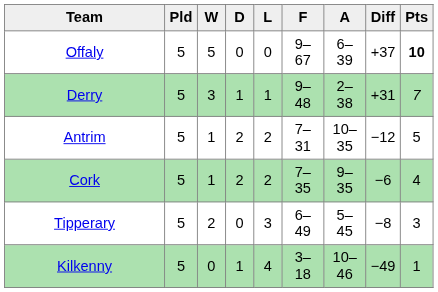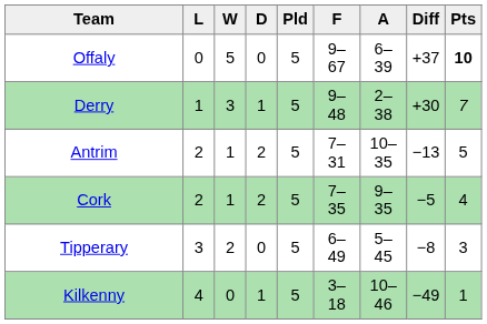 <table style=border-collapse:collapse border=1 cellspacing=0 cellpadding=5>
 <tr align=center bgcolor=#efefef>
 <th width=165>Team</th>
-<th width=20>Pld</th>
+<th width=20>L</th>
 <th width=20>W</th>
 <th width=20>D</th>
-<th width=20>L</th>
+<th width=20>Pld</th>
 <th width=35>F</th>
 <th width=35>A</th>
 <th width=20>Diff</th>
 <th width=20>Pts</th>
 </tr>
 <tr align=center style="background:#FFFFFF;">
 <td><a href='#'>Offaly</a></td>
-<td>5</td>
+<td>0</td>
 <td>5</td>
 <td>0</td>
-<td>0</td>
+<td>5</td>
 <td>9–67</td>
 <td>6–39</td>
 <td>+37</td>
 <td><strong>10</strong></td>
 </tr>
 <tr align=center style="background:#ACE1AF;">
 <td><a href='#'>Derry</a></td>
-<td>5</td>
+<td>1</td>
 <td>3</td>
 <td>1</td>
-<td>1</td>
+<td>5</td>
 <td>9–48</td>
 <td>2–38</td>
-<td>+31</td>
+<td>+30</td>
 <td><em>7<strong></td>
 </tr>
 <tr align=center style="background:#FFFFFF;">
 <td><a href='#'>Antrim</a></td>
-<td>5</td>
+<td>2</td>
 <td>1</td>
 <td>2</td>
-<td>2</td>
+<td>5</td>
 <td>7–31</td>
 <td>10–35</td>
-<td>−12</td>
+<td>−13</td>
 <td></strong>5<strong></td>
 </tr>
 <tr align=center style="background:#ACE1AF;">
 <td><a href='#'>Cork</a></td>
-<td>5</td>
+<td>2</td>
 <td>1</td>
 <td>2</td>
-<td>2</td>
+<td>5</td>
 <td>7–35</td>
 <td>9–35</td>
-<td>−6</td>
+<td>−5</td>
 <td></strong>4<strong></td>
 </tr>
 <tr align=center style="background:#FFFFFF;">
 <td><a href='#'>Tipperary</a></td>
-<td>5</td>
+<td>3</td>
 <td>2</td>
 <td>0</td>
-<td>3</td>
+<td>5</td>
 <td>6–49</td>
 <td>5–45</td>
 <td>−8</td>
 <td></strong>3<strong></td>
 </tr>
 <tr align=center style="background:#ACE1AF;"]>
 <td><a href='#'>Kilkenny</a></td>
-<td>5</td>
+<td>4</td>
 <td>0</td>
 <td>1</td>
-<td>4</td>
+<td>5</td>
 <td>3–18</td>
 <td>10–46</td>
 <td>−49</td>
 <td></strong>1<strong></td>
 </tr>
 </table>
